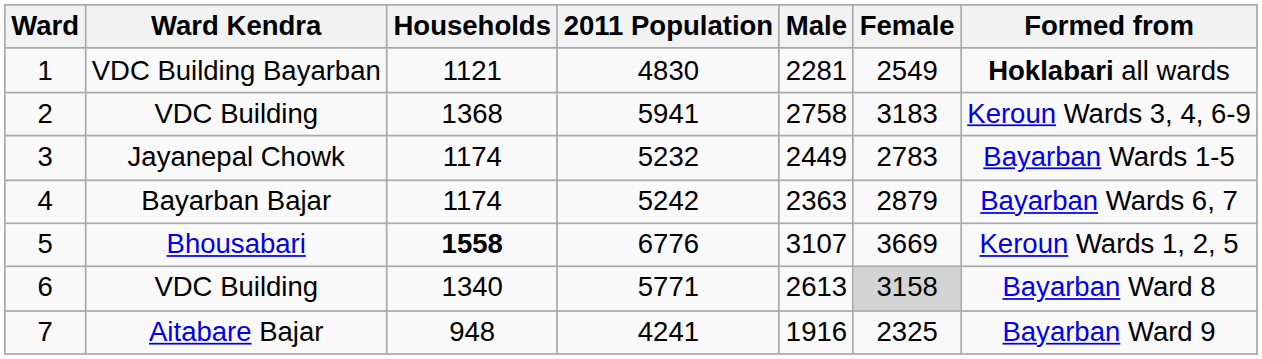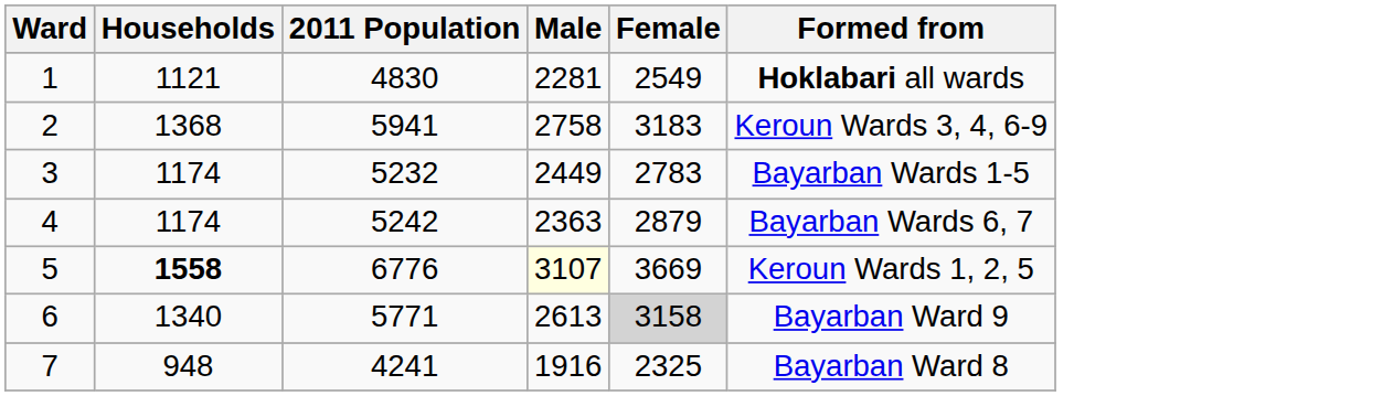 <table class=wikitable style="text-align:center;">
 <tr>
 <th>Ward</th>
-<th>Ward Kendra</th>
 <th>Households</th>
 <th>2011 Population</th>
 <th>Male</th>
 <th>Female</th>
 <th>Formed  from</th>
 </tr>
 <tr>
 <td>1</td>
-<td>VDC Building Bayarban</td>
 <td>1121</td>
 <td>4830</td>
 <td>2281</td>
 <td>2549</td>
 <td><strong>Hoklabari</strong> all wards</td>
 </tr>
 <tr>
 <td>2</td>
-<td>VDC Building</td>
 <td>1368</td>
 <td>5941</td>
 <td>2758</td>
 <td>3183</td>
 <td><a href='#'>Keroun</a> Wards 3, 4, 6-9</td>
 </tr>
 <tr>
 <td>3</td>
-<td>Jayanepal Chowk</td>
 <td>1174</td>
 <td>5232</td>
 <td>2449</td>
 <td>2783</td>
 <td><a href='#'>Bayarban</a> Wards 1-5</td>
 </tr>
 <tr>
 <td>4</td>
-<td>Bayarban Bajar</td>
 <td>1174</td>
 <td>5242</td>
 <td>2363</td>
 <td>2879</td>
 <td><a href='#'>Bayarban</a> Wards 6, 7</td>
 </tr>
 <tr>
 <td>5</td>
-<td><a href='#'>Bhousabari</a></td>
 <td><strong>1558</strong></td>
 <td>6776</td>
-<td>3107</td>
+<td style="background: lightyellow;">3107</td>
 <td>3669</td>
 <td><a href='#'>Keroun</a> Wards 1, 2, 5</td>
 </tr>
 <tr>
 <td>6</td>
-<td>VDC Building</td>
 <td>1340</td>
 <td>5771</td>
 <td>2613</td>
 <td style="background: lightgrey;">3158</td>
-<td><a href='#'>Bayarban</a> Ward 8</td>
+<td><a href='#'>Bayarban</a> Ward 9</td>
 </tr>
 <tr>
 <td>7</td>
-<td><a href='#'>Aitabare</a> Bajar</td>
 <td>948</td>
 <td>4241</td>
 <td>1916</td>
 <td>2325</td>
-<td><a href='#'>Bayarban</a> Ward 9</td>
+<td><a href='#'>Bayarban</a> Ward 8</td>
 </tr>
 </table>
